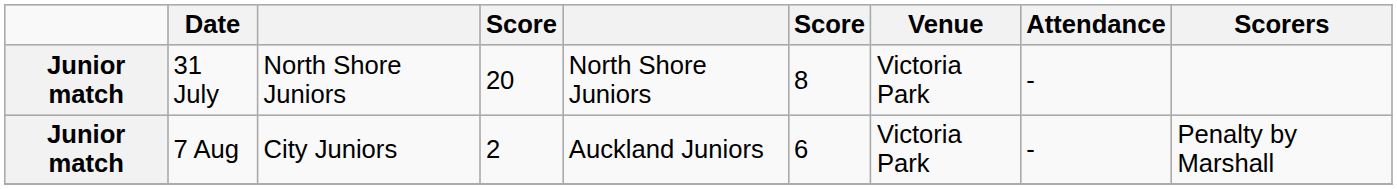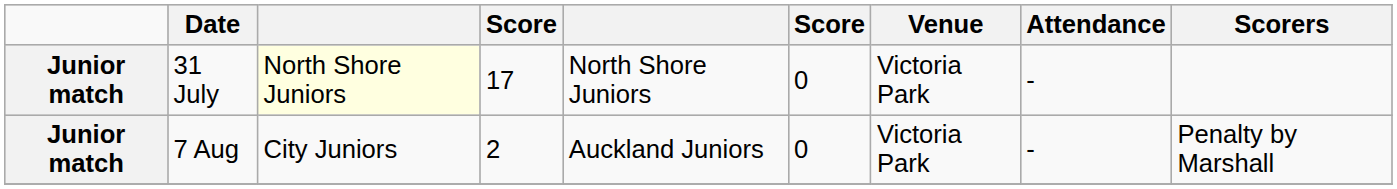 <table class="wikitable mw-collapsible">
 <tr>
 <td></td>
 <th scope="col">Date</th>
 <th scope="col"></th>
 <th scope="col">Score</th>
 <th scope="col"></th>
 <th scope="col">Score</th>
 <th scope="col">Venue</th>
 <th scope="col">Attendance</th>
 <th scope="col">Scorers</th>
 </tr>
 <tr>
 <th scope="row">Junior match</th>
 <td>31 July</td>
+<td style="background: lightyellow;">North Shore Juniors</td>
+<td>17</td>
 <td>North Shore Juniors</td>
-<td>20</td>
-<td>North Shore Juniors</td>
-<td>8</td>
+<td>0</td>
 <td>Victoria Park</td>
 <td>-</td>
 <td></td>
 </tr>
 <tr>
 <th scope="row">Junior match</th>
 <td>7 Aug</td>
 <td>City Juniors</td>
 <td>2</td>
 <td>Auckland Juniors</td>
-<td>6</td>
+<td>0</td>
 <td>Victoria Park</td>
 <td>-</td>
 <td>Penalty by Marshall</td>
 </tr>
 <tr>
 </tr>
 </table>
